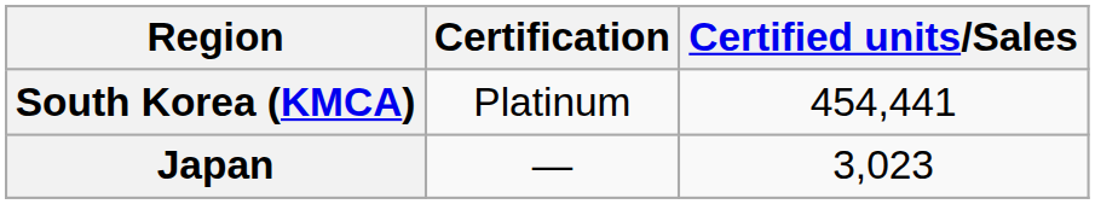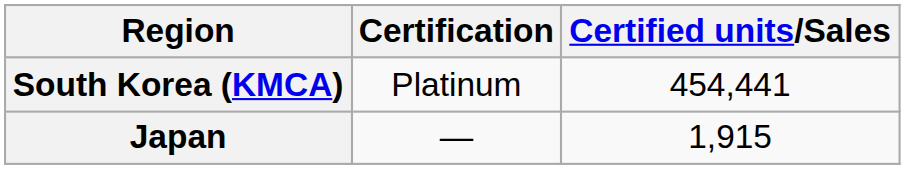 <table class="wikitable sortable plainrowheaders" style="text-align:center">
 <tr>
 <th>Region</th>
 <th>Certification</th>
 <th><a href='#'>Certified units</a>/Sales</th>
 </tr>
 <tr>
 <th scope="row">South Korea (<a href='#'>KMCA</a>)</th>
 <td align="center">Platinum</td>
 <td align="center">454,441</td>
 </tr>
 <tr>
 <th scope="row">Japan</th>
 <td align="center">—</td>
-<td align="center">3,023</td>
+<td align="center">1,915</td>
 </tr>
 </table>
